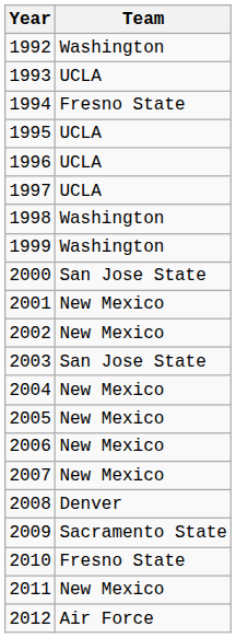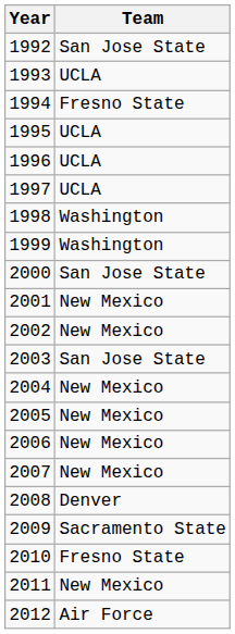 <table class="wikitable">
 <tr>
 <th>Year</th>
 <th>Team</th>
 </tr>
 <tr>
 <td>1992</td>
-<td>Washington</td>
+<td>San Jose State</td>
 </tr>
 <tr>
 <td>1993</td>
 <td>UCLA</td>
 </tr>
 <tr>
 <td>1994</td>
 <td>Fresno State</td>
 </tr>
 <tr>
 <td>1995</td>
 <td>UCLA</td>
 </tr>
 <tr>
 <td>1996</td>
 <td>UCLA</td>
 </tr>
 <tr>
 <td>1997</td>
 <td>UCLA</td>
 </tr>
 <tr>
 <td>1998</td>
 <td>Washington</td>
 </tr>
 <tr>
 <td>1999</td>
 <td>Washington</td>
 </tr>
 <tr>
 <td>2000</td>
 <td>San Jose State</td>
 </tr>
 <tr>
 <td>2001</td>
 <td>New Mexico</td>
 </tr>
 <tr>
 <td>2002</td>
 <td>New Mexico</td>
 </tr>
 <tr>
 <td>2003</td>
 <td>San Jose State</td>
 </tr>
 <tr>
 <td>2004</td>
 <td>New Mexico</td>
 </tr>
 <tr>
 <td>2005</td>
 <td>New Mexico</td>
 </tr>
 <tr>
 <td>2006</td>
 <td>New Mexico</td>
 </tr>
 <tr>
 <td>2007</td>
 <td>New Mexico</td>
 </tr>
 <tr>
 <td>2008</td>
 <td>Denver</td>
 </tr>
 <tr>
 <td>2009</td>
 <td>Sacramento State</td>
 </tr>
 <tr>
 <td>2010</td>
 <td>Fresno State</td>
 </tr>
 <tr>
 <td>2011</td>
 <td>New Mexico</td>
 </tr>
 <tr>
 <td>2012</td>
 <td>Air Force</td>
 </tr>
 </table>
